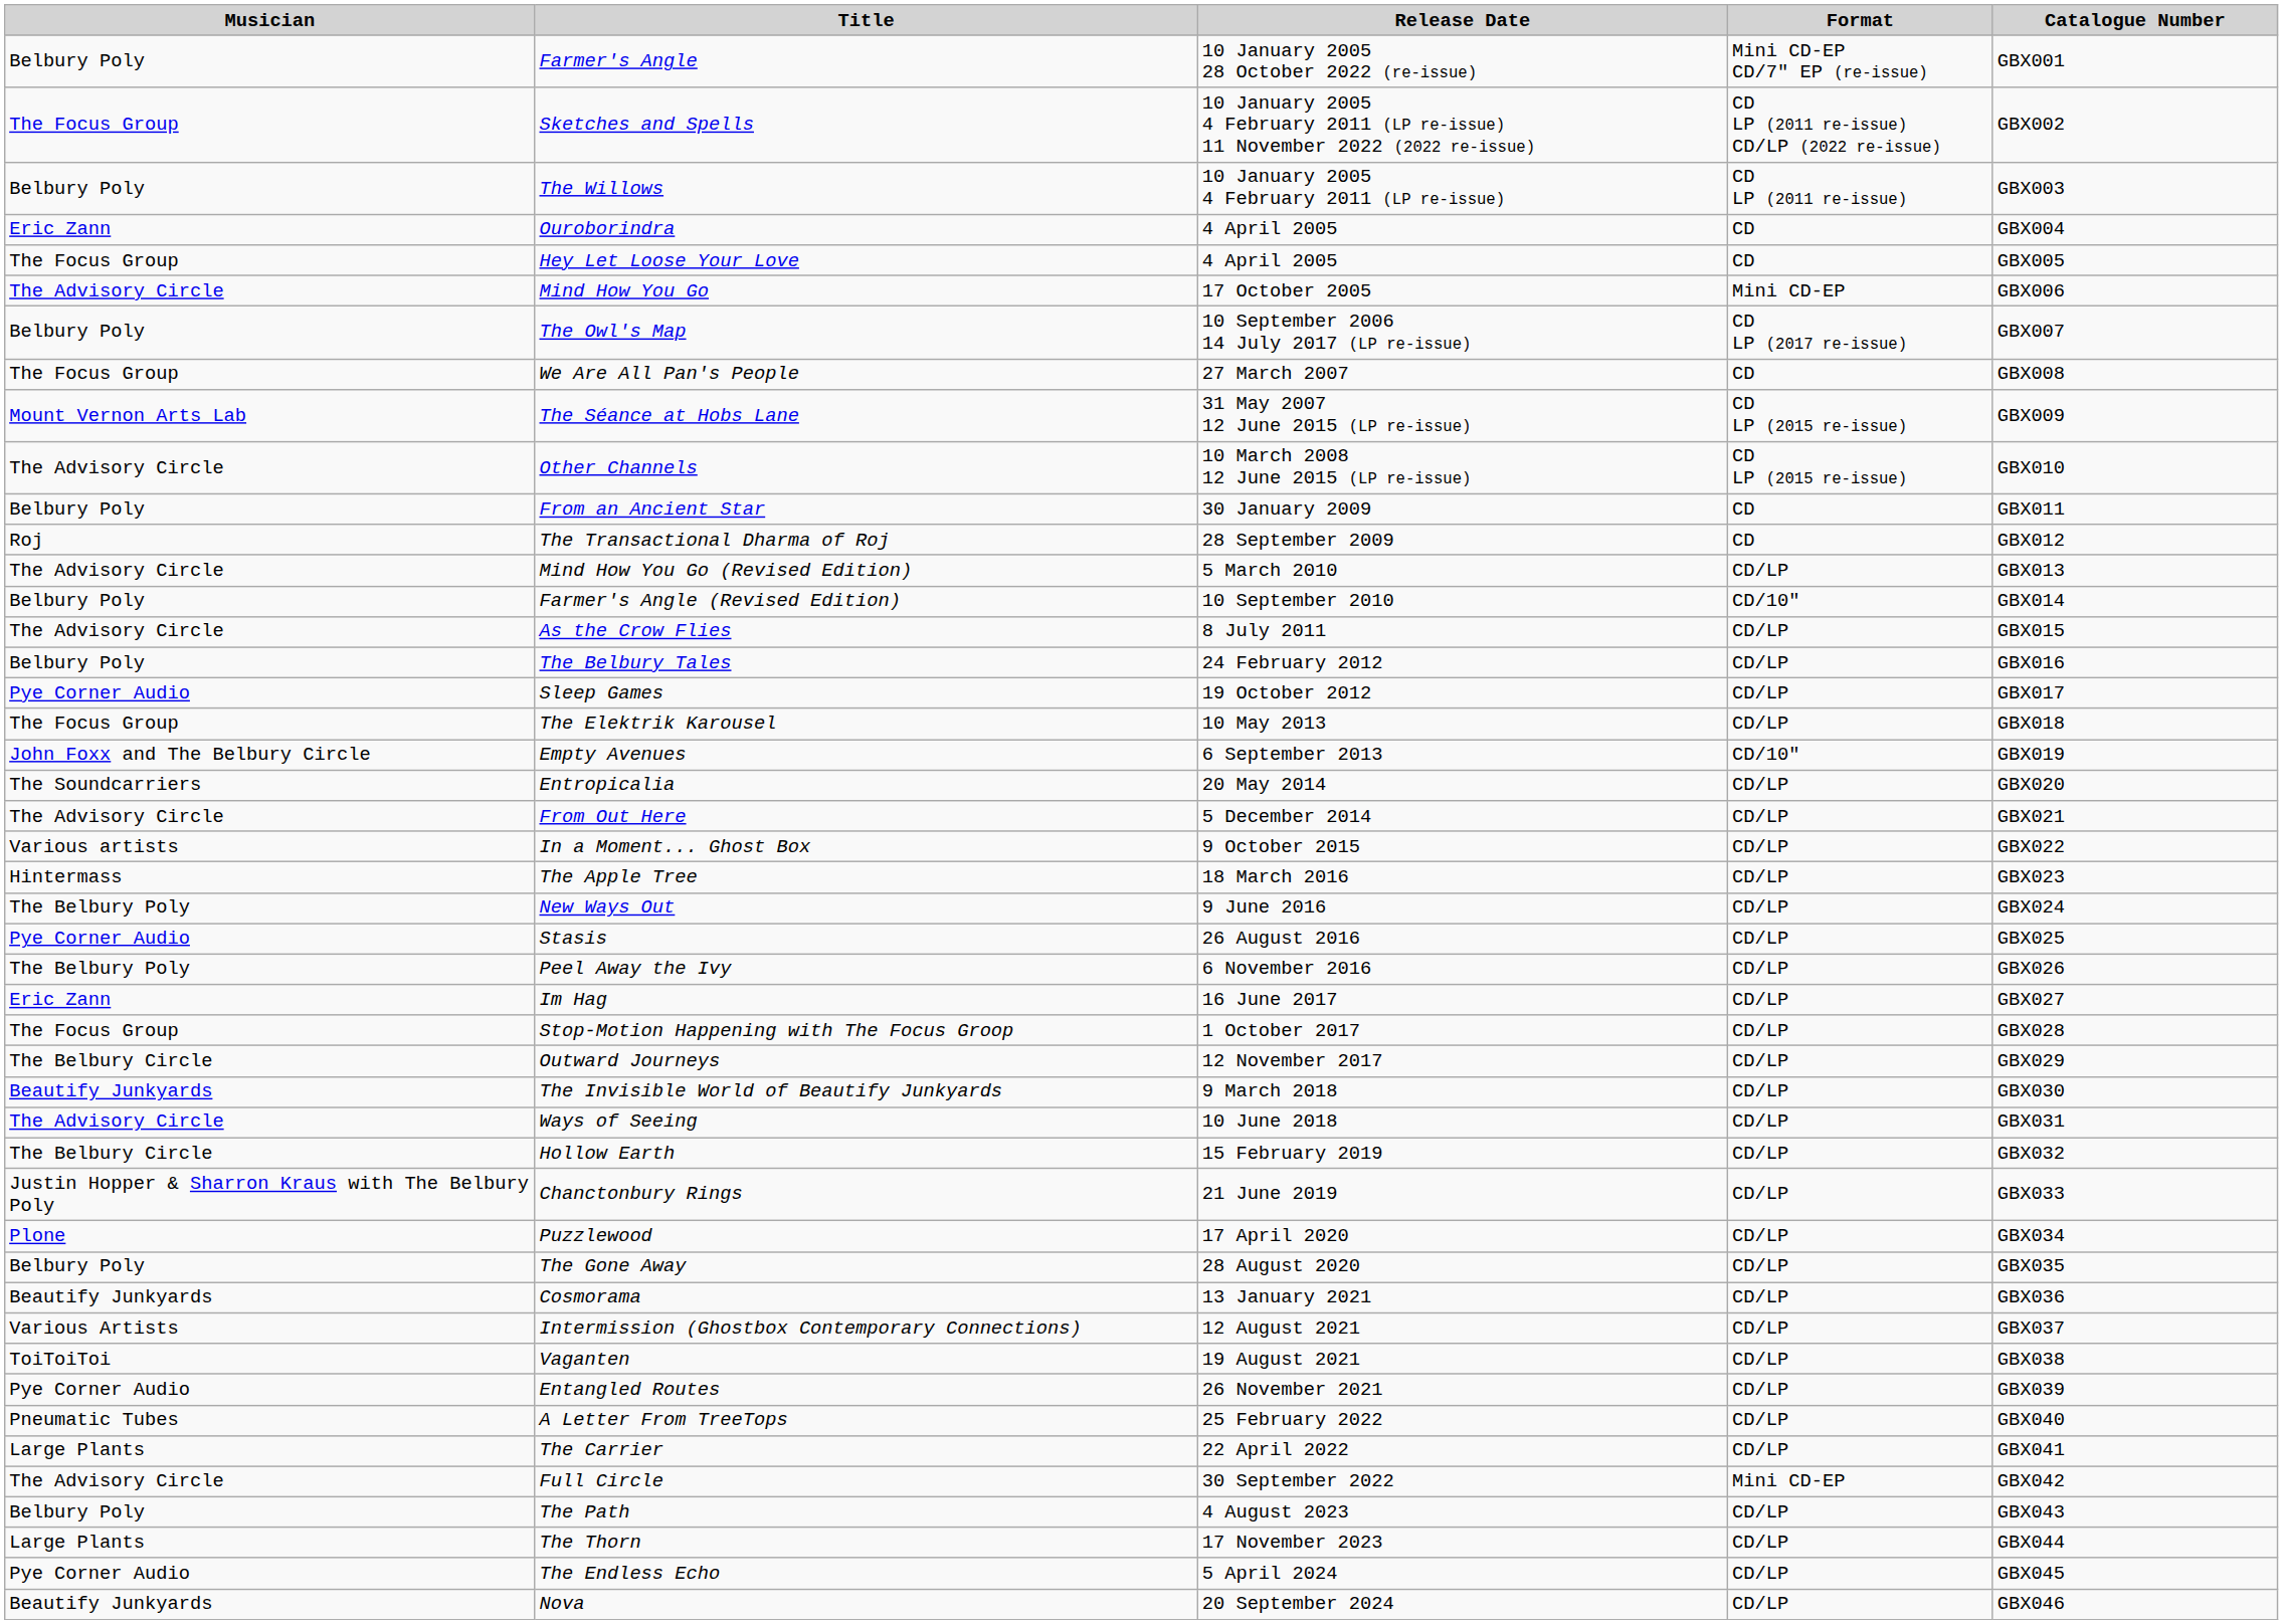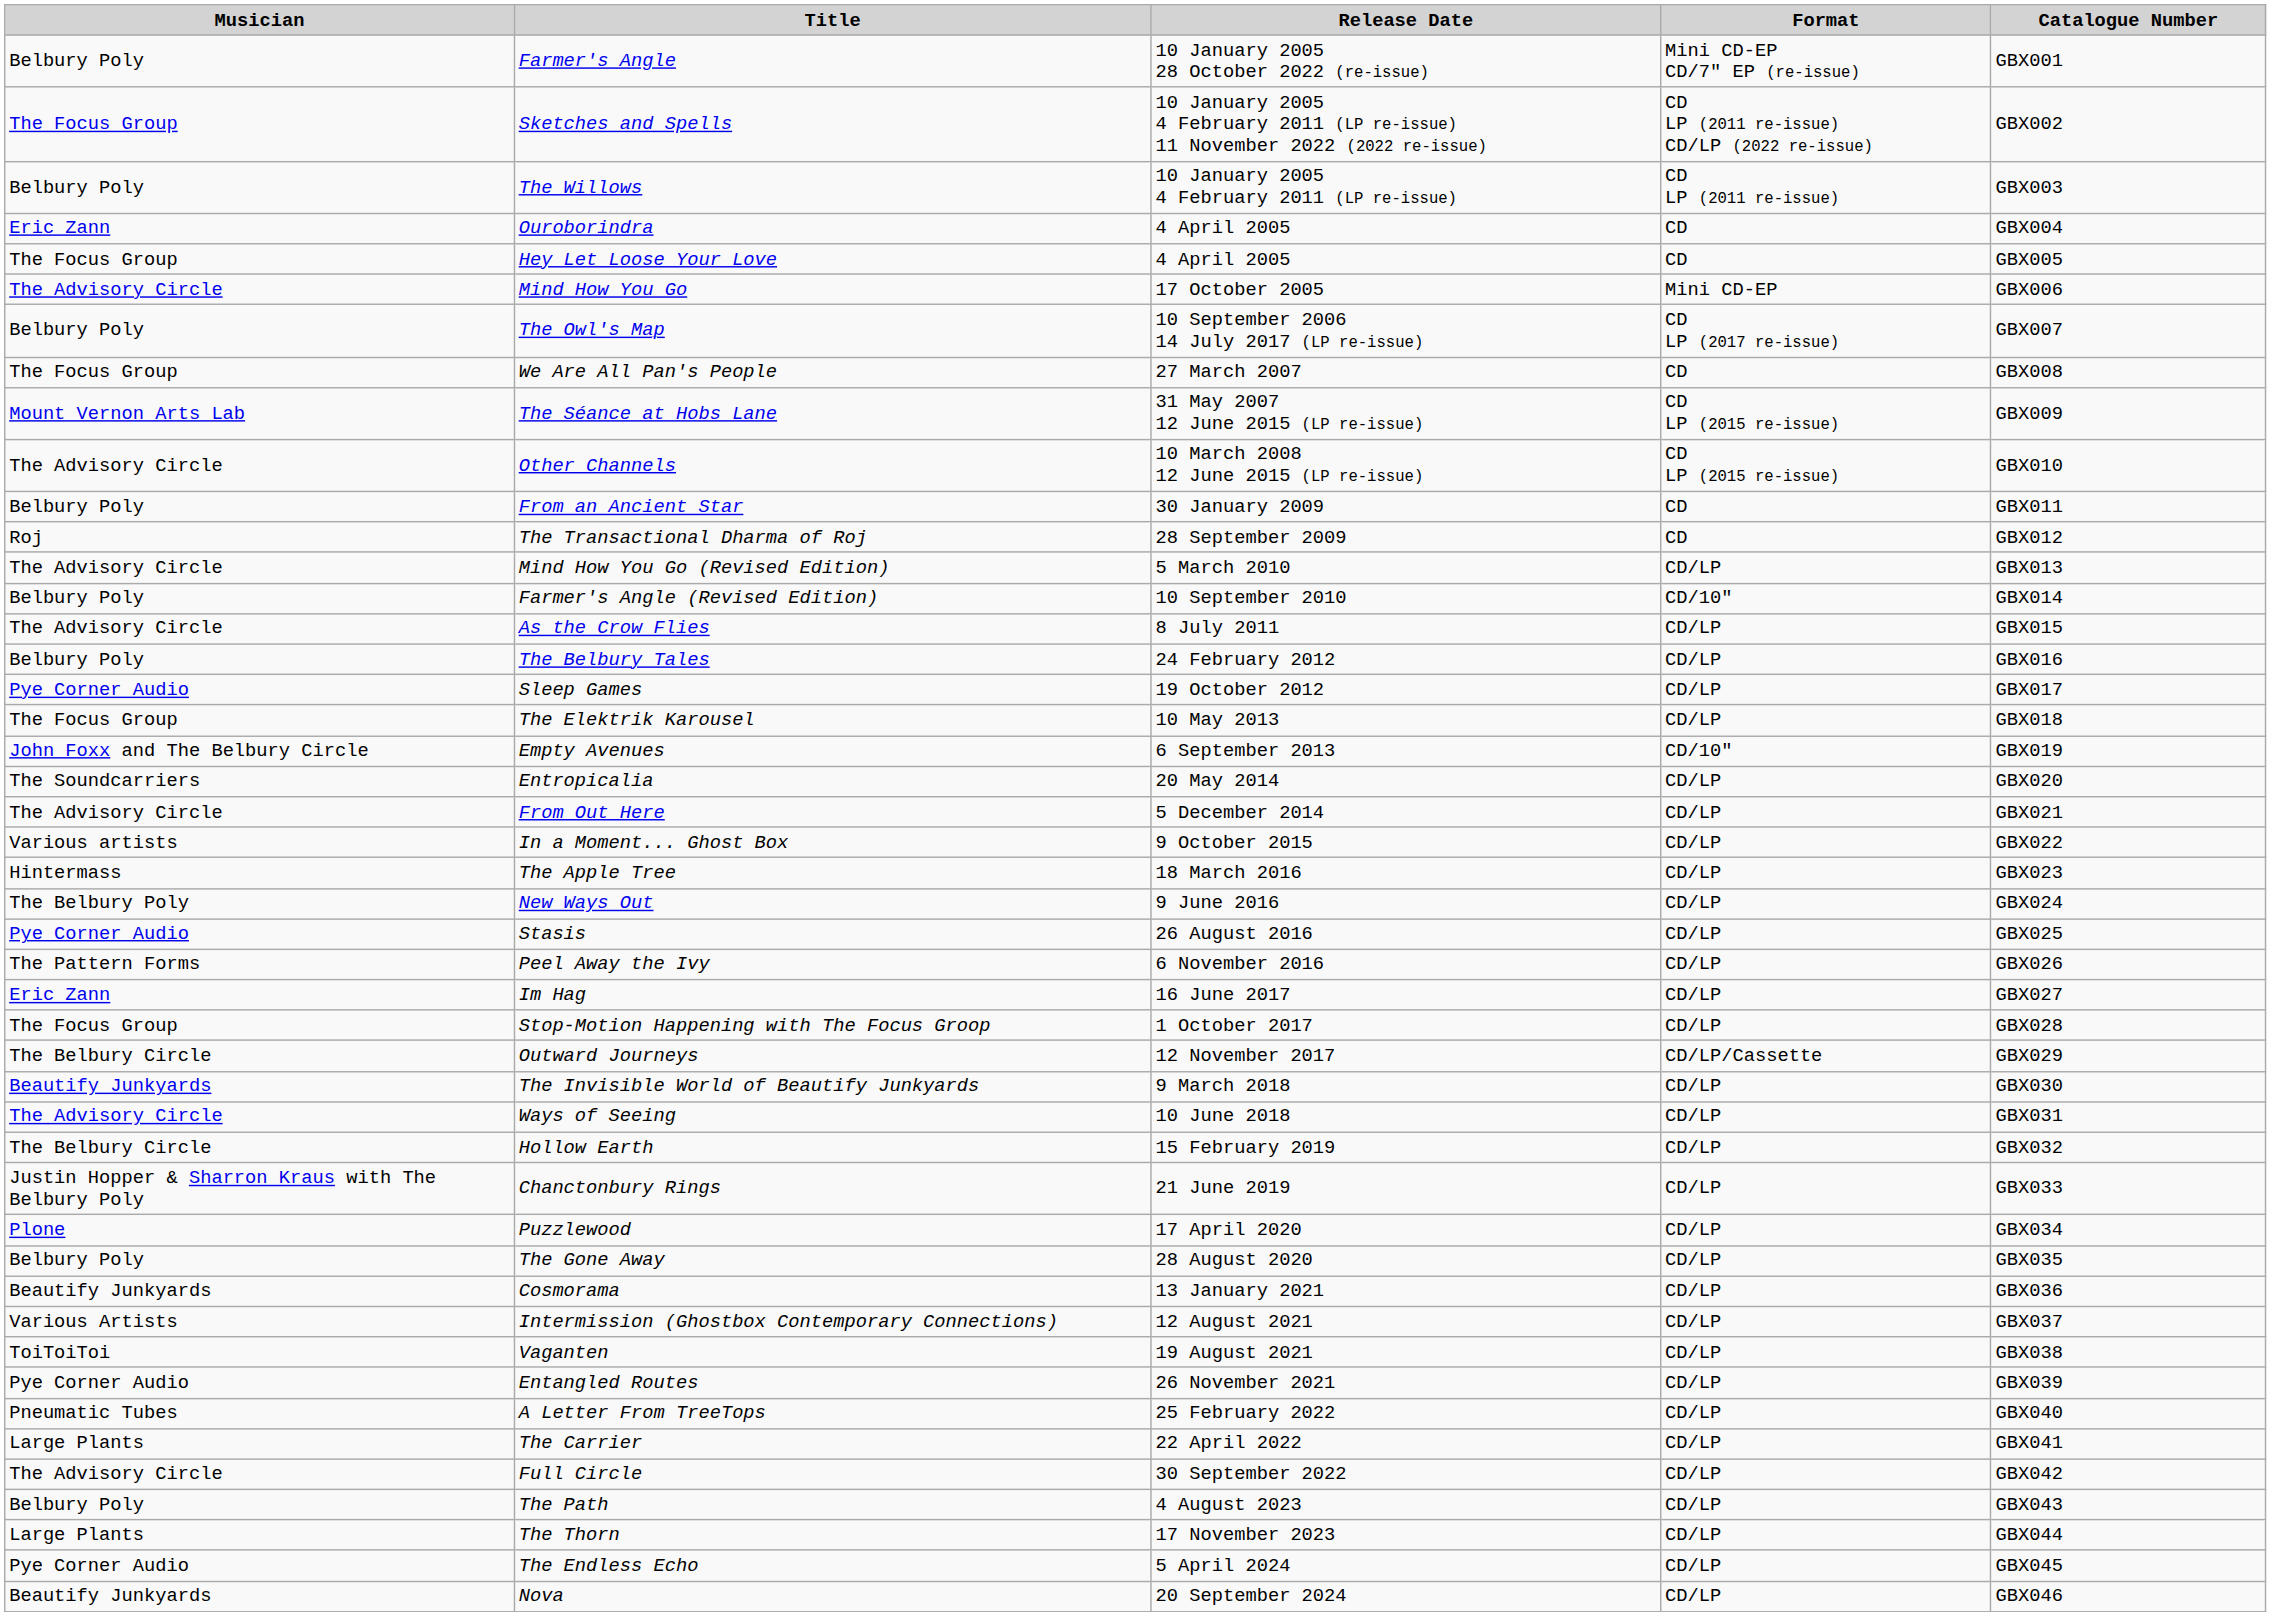 <table class="wikitable">
 <tr>
 <th width=8% style="background:lightgray;">Musician</th>
 <th width=10% style="background:lightgray;">Title</th>
 <th width=8% style="background:lightgray;">Release Date</th>
 <th width=4% style="background:lightgray;">Format</th>
 <th width=4% style="background:lightgray;">Catalogue Number</th>
 </tr>
 <tr>
 <td>Belbury Poly</td>
 <td><em><a href='#'>Farmer's Angle</a></em></td>
 <td>10 January 2005<br>28 October 2022 <small>(re-issue)</small></td>
 <td>Mini CD-EP<br>CD/7" EP <small>(re-issue)</small></td>
 <td>GBX001</td>
 </tr>
 <tr>
 <td><a href='#'>The Focus Group</a></td>
 <td><em><a href='#'>Sketches and Spells</a></em></td>
 <td>10 January 2005<br>4 February 2011 <small>(LP re-issue)</small><br>11 November 2022 <small>(2022 re-issue)</small></td>
 <td>CD<br>LP <small>(2011 re-issue)</small><br>CD/LP <small>(2022 re-issue)</small></td>
 <td>GBX002</td>
 </tr>
 <tr>
 <td>Belbury Poly</td>
 <td><em><a href='#'>The Willows</a></em></td>
 <td>10 January 2005<br>4 February 2011 <small>(LP re-issue)</small></td>
 <td>CD<br>LP <small>(2011 re-issue)</small></td>
 <td>GBX003</td>
 </tr>
 <tr>
 <td><a href='#'>Eric Zann</a></td>
 <td><em><a href='#'>Ouroborindra</a></em></td>
 <td>4 April 2005</td>
 <td>CD</td>
 <td>GBX004</td>
 </tr>
 <tr>
 <td>The Focus Group</td>
 <td><em><a href='#'>Hey Let Loose Your Love</a></em></td>
 <td>4 April 2005</td>
 <td>CD</td>
 <td>GBX005</td>
 </tr>
 <tr>
 <td><a href='#'>The Advisory Circle</a></td>
 <td><em><a href='#'>Mind How You Go</a></em></td>
 <td>17 October 2005</td>
 <td>Mini CD-EP</td>
 <td>GBX006</td>
 </tr>
 <tr>
 <td>Belbury Poly</td>
 <td><em><a href='#'>The Owl's Map</a></em></td>
 <td>10 September 2006<br>14 July 2017 <small>(LP re-issue)</small></td>
 <td>CD<br>LP <small>(2017 re-issue)</small></td>
 <td>GBX007</td>
 </tr>
 <tr>
 <td>The Focus Group</td>
 <td><em>We Are All Pan's People</em></td>
 <td>27 March 2007</td>
 <td>CD</td>
 <td>GBX008</td>
 </tr>
 <tr>
 <td><a href='#'>Mount Vernon Arts Lab</a></td>
 <td><em><a href='#'>The Séance at Hobs Lane</a></em></td>
 <td>31 May 2007<br>12 June 2015 <small>(LP re-issue)</small></td>
 <td>CD<br>LP <small>(2015 re-issue)</small></td>
 <td>GBX009</td>
 </tr>
 <tr>
 <td>The Advisory Circle</td>
 <td><em><a href='#'>Other Channels</a></em></td>
 <td>10 March 2008<br>12 June 2015 <small>(LP re-issue)</small></td>
 <td>CD<br>LP <small>(2015 re-issue)</small></td>
 <td>GBX010</td>
 </tr>
 <tr>
 <td>Belbury Poly</td>
 <td><em><a href='#'>From an Ancient Star</a></em></td>
 <td>30 January 2009</td>
 <td>CD</td>
 <td>GBX011</td>
 </tr>
 <tr>
 <td Roj (musician)>Roj</td>
 <td><em>The Transactional Dharma of Roj</em></td>
 <td>28 September 2009</td>
 <td>CD</td>
 <td>GBX012</td>
 </tr>
 <tr>
 <td>The Advisory Circle</td>
 <td><em>Mind How You Go (Revised Edition)</em></td>
 <td>5 March 2010</td>
 <td>CD/LP</td>
 <td>GBX013</td>
 </tr>
 <tr>
 <td>Belbury Poly</td>
 <td><em>Farmer's Angle (Revised Edition)</em></td>
 <td>10 September 2010</td>
 <td>CD/10"</td>
 <td>GBX014</td>
 </tr>
 <tr>
 <td>The Advisory Circle</td>
 <td><em><a href='#'>As the Crow Flies</a></em></td>
 <td>8 July 2011</td>
 <td>CD/LP</td>
 <td>GBX015</td>
 </tr>
 <tr>
 <td>Belbury Poly</td>
 <td><em><a href='#'>The Belbury Tales</a></em></td>
 <td>24 February 2012</td>
 <td>CD/LP</td>
 <td>GBX016</td>
 </tr>
 <tr>
 <td><a href='#'>Pye Corner Audio</a></td>
 <td><em>Sleep Games</em></td>
 <td>19 October 2012</td>
 <td>CD/LP</td>
 <td>GBX017</td>
 </tr>
 <tr>
 <td>The Focus Group</td>
 <td><em>The Elektrik Karousel</em></td>
 <td>10 May 2013</td>
 <td>CD/LP</td>
 <td>GBX018</td>
 </tr>
 <tr>
 <td><a href='#'>John Foxx</a> and The Belbury Circle</td>
 <td><em>Empty Avenues</em></td>
 <td>6 September 2013</td>
 <td>CD/10"</td>
 <td>GBX019</td>
 </tr>
 <tr>
 <td>The Soundcarriers</td>
 <td><em>Entropicalia</em></td>
 <td>20 May 2014</td>
 <td>CD/LP</td>
 <td>GBX020</td>
 </tr>
 <tr>
 <td>The Advisory Circle</td>
 <td><em><a href='#'>From Out Here</a></em></td>
 <td>5 December 2014</td>
 <td>CD/LP</td>
 <td>GBX021</td>
 </tr>
 <tr>
 <td>Various artists</td>
 <td><em>In a Moment... Ghost Box</em></td>
 <td>9 October 2015</td>
 <td>CD/LP</td>
 <td>GBX022</td>
 </tr>
 <tr>
 <td>Hintermass</td>
 <td><em>The Apple Tree</em></td>
 <td>18 March 2016</td>
 <td>CD/LP</td>
 <td>GBX023</td>
 </tr>
 <tr>
 <td>The Belbury Poly</td>
 <td><em><a href='#'>New Ways Out</a></em></td>
 <td>9 June 2016</td>
 <td>CD/LP</td>
 <td>GBX024</td>
 </tr>
 <tr>
 <td><a href='#'>Pye Corner Audio</a></td>
 <td><em>Stasis</em></td>
 <td>26 August 2016</td>
 <td>CD/LP</td>
 <td>GBX025</td>
 </tr>
 <tr>
-<td>The Belbury Poly</td>
+<td>The Pattern Forms</td>
 <td><em>Peel Away the Ivy</em></td>
 <td>6 November 2016</td>
 <td>CD/LP</td>
 <td>GBX026</td>
 </tr>
 <tr>
 <td><a href='#'>Eric Zann</a></td>
 <td><em>Im Hag</em></td>
 <td>16 June 2017</td>
 <td>CD/LP</td>
 <td>GBX027</td>
 </tr>
 <tr>
 <td>The Focus Group</td>
 <td><em>Stop-Motion Happening with The Focus Groop</em></td>
 <td>1 October 2017</td>
 <td>CD/LP</td>
 <td>GBX028</td>
 </tr>
 <tr>
 <td>The Belbury Circle</td>
 <td><em>Outward Journeys</em></td>
 <td>12 November 2017</td>
-<td>CD/LP</td>
+<td>CD/LP/Cassette</td>
 <td>GBX029</td>
 </tr>
 <tr>
 <td><a href='#'>Beautify Junkyards</a></td>
 <td><em>The Invisible World of Beautify Junkyards</em></td>
 <td>9 March 2018</td>
 <td>CD/LP</td>
 <td>GBX030</td>
 </tr>
 <tr>
 <td><a href='#'>The Advisory Circle</a></td>
 <td><em>Ways of Seeing</em></td>
 <td>10 June 2018</td>
 <td>CD/LP</td>
 <td>GBX031</td>
 </tr>
 <tr>
 <td>The Belbury Circle</td>
 <td><em>Hollow Earth</em></td>
 <td>15 February 2019</td>
 <td>CD/LP</td>
 <td>GBX032</td>
 </tr>
 <tr>
 <td>Justin Hopper & <a href='#'>Sharron Kraus</a> with The Belbury Poly</td>
 <td><em>Chanctonbury Rings</em></td>
 <td>21 June 2019</td>
 <td>CD/LP</td>
 <td>GBX033</td>
 </tr>
 <tr>
 <td><a href='#'>Plone</a></td>
 <td><em>Puzzlewood</em></td>
 <td>17 April 2020</td>
 <td>CD/LP</td>
 <td>GBX034</td>
 </tr>
 <tr>
 <td>Belbury Poly</td>
 <td><em>The Gone Away</em></td>
 <td>28 August 2020</td>
 <td>CD/LP</td>
 <td>GBX035</td>
 </tr>
 <tr>
 <td>Beautify Junkyards</td>
 <td><em>Cosmorama</em></td>
 <td>13 January 2021</td>
 <td>CD/LP</td>
 <td>GBX036</td>
 </tr>
 <tr>
 <td>Various Artists</td>
 <td><em>Intermission (Ghostbox Contemporary Connections)</em></td>
 <td>12 August 2021</td>
 <td>CD/LP</td>
 <td>GBX037</td>
 </tr>
 <tr>
 <td>ToiToiToi</td>
 <td><em>Vaganten</em></td>
 <td>19 August 2021</td>
 <td>CD/LP</td>
 <td>GBX038</td>
 </tr>
 <tr>
 <td>Pye Corner Audio</td>
 <td><em>Entangled Routes</em></td>
 <td>26 November 2021</td>
 <td>CD/LP</td>
 <td>GBX039</td>
 </tr>
 <tr>
 <td>Pneumatic Tubes</td>
 <td><em>A Letter From TreeTops</em></td>
 <td>25 February 2022</td>
 <td>CD/LP</td>
 <td>GBX040</td>
 </tr>
 <tr>
 <td>Large Plants</td>
 <td><em>The Carrier</em></td>
 <td>22 April 2022</td>
 <td>CD/LP</td>
 <td>GBX041</td>
 </tr>
 <tr>
 <td>The Advisory Circle</td>
 <td><em>Full Circle</em></td>
 <td>30 September 2022</td>
-<td>Mini CD-EP</td>
+<td>CD/LP</td>
 <td>GBX042</td>
 </tr>
 <tr>
 <td>Belbury Poly</td>
 <td><em>The Path</em></td>
 <td>4 August 2023</td>
 <td>CD/LP</td>
 <td>GBX043</td>
 </tr>
 <tr>
 <td>Large Plants</td>
 <td><em>The Thorn</em></td>
 <td>17 November 2023</td>
 <td>CD/LP</td>
 <td>GBX044</td>
 </tr>
 <tr>
 <td>Pye Corner Audio</td>
 <td><em>The Endless Echo</em></td>
 <td>5 April 2024</td>
 <td>CD/LP</td>
 <td>GBX045</td>
 </tr>
 <tr>
 <td>Beautify Junkyards</td>
 <td><em>Nova</em></td>
 <td>20 September 2024</td>
 <td>CD/LP</td>
 <td>GBX046</td>
 </tr>
 </table>
